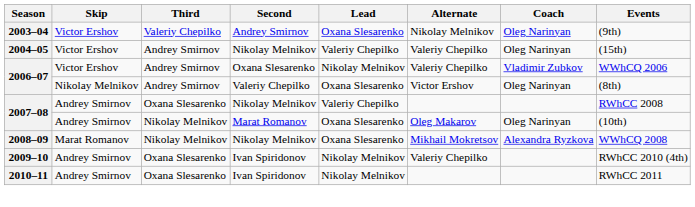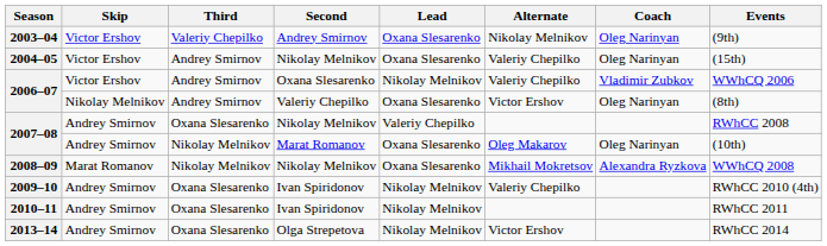 <table class="wikitable">
 <tr>
 <th scope="col" width=60>Season</th>
 <th scope="col">Skip</th>
 <th scope="col">Third</th>
 <th scope="col">Second</th>
 <th scope="col">Lead</th>
 <th scope="col">Alternate</th>
 <th scope="col">Coach</th>
 <th scope="col">Events</th>
 </tr>
 <tr>
 <th scope="row">2003–04</th>
 <td><a href='#'>Victor Ershov</a></td>
 <td><a href='#'>Valeriy Chepilko</a></td>
 <td><a href='#'>Andrey Smirnov</a></td>
 <td><a href='#'>Oxana Slesarenko</a></td>
 <td>Nikolay Melnikov</td>
 <td><a href='#'>Oleg Narinyan</a></td>
 <td> (9th)</td>
 </tr>
 <tr>
 <th scope="row">2004–05</th>
 <td>Victor Ershov</td>
 <td>Andrey Smirnov</td>
 <td>Nikolay Melnikov</td>
-<td>Valeriy Chepilko</td>
+<td>Oxana Slesarenko</td>
 <td>Valeriy Chepilko</td>
 <td>Oleg Narinyan</td>
 <td> (15th)</td>
 </tr>
 <tr>
 <th scope="row" rowspan=2>2006–07</th>
 <td>Victor Ershov</td>
 <td>Andrey Smirnov</td>
 <td>Oxana Slesarenko</td>
 <td>Nikolay Melnikov</td>
 <td>Valeriy Chepilko</td>
 <td><a href='#'>Vladimir Zubkov</a></td>
 <td><a href='#'>WWhCQ 2006</a> </td>
 </tr>
 <tr>
 <td>Nikolay Melnikov</td>
 <td>Andrey Smirnov</td>
 <td>Valeriy Chepilko</td>
 <td>Oxana Slesarenko</td>
 <td>Victor Ershov</td>
 <td>Oleg Narinyan</td>
 <td> (8th)</td>
 </tr>
 <tr>
 <th scope="row" rowspan=2>2007–08</th>
 <td>Andrey Smirnov</td>
 <td>Oxana Slesarenko</td>
 <td>Nikolay Melnikov</td>
 <td>Valeriy Chepilko</td>
 <td></td>
 <td></td>
 <td><a href='#'>RWhCC</a> 2008 </td>
 </tr>
 <tr>
 <td>Andrey Smirnov</td>
 <td>Nikolay Melnikov</td>
 <td><a href='#'>Marat Romanov</a></td>
 <td>Oxana Slesarenko</td>
 <td><a href='#'>Oleg Makarov</a></td>
 <td>Oleg Narinyan</td>
 <td> (10th)</td>
 </tr>
 <tr>
 <th scope="row">2008–09</th>
 <td>Marat Romanov</td>
 <td>Nikolay Melnikov</td>
 <td>Nikolay Melnikov</td>
 <td>Oxana Slesarenko</td>
 <td><a href='#'>Mikhail Mokretsov</a></td>
 <td><a href='#'>Alexandra Ryzkova</a></td>
 <td><a href='#'>WWhCQ 2008</a> </td>
 </tr>
 <tr>
 <th scope="row">2009–10</th>
 <td>Andrey Smirnov</td>
 <td>Oxana Slesarenko</td>
 <td>Ivan Spiridonov</td>
 <td>Nikolay Melnikov</td>
 <td>Valeriy Chepilko</td>
 <td></td>
 <td>RWhCC 2010 (4th)</td>
 </tr>
 <tr>
 <th scope="row">2010–11</th>
 <td>Andrey Smirnov</td>
 <td>Oxana Slesarenko</td>
 <td>Ivan Spiridonov</td>
 <td>Nikolay Melnikov</td>
 <td></td>
 <td></td>
 <td>RWhCC 2011 </td>
 </tr>
+<tr>
+<th scope="row">2013–14</th>
+<td>Andrey Smirnov</td>
+<td>Oxana Slesarenko</td>
+<td>Olga Strepetova</td>
+<td>Nikolay Melnikov</td>
+<td>Victor Ershov</td>
+<td></td>
+<td>RWhCC 2014 </td>
+</tr>
 </table>
